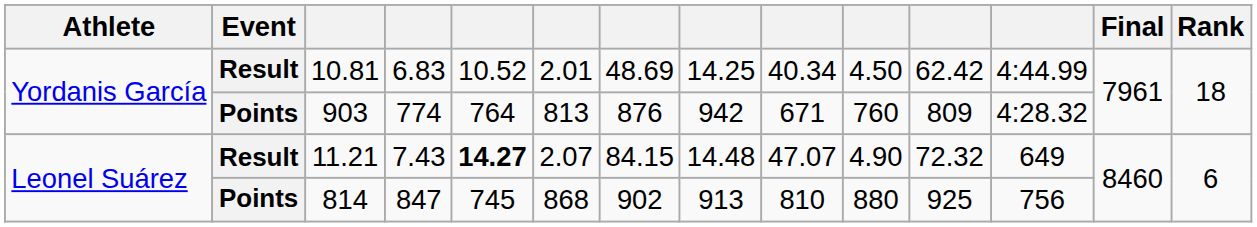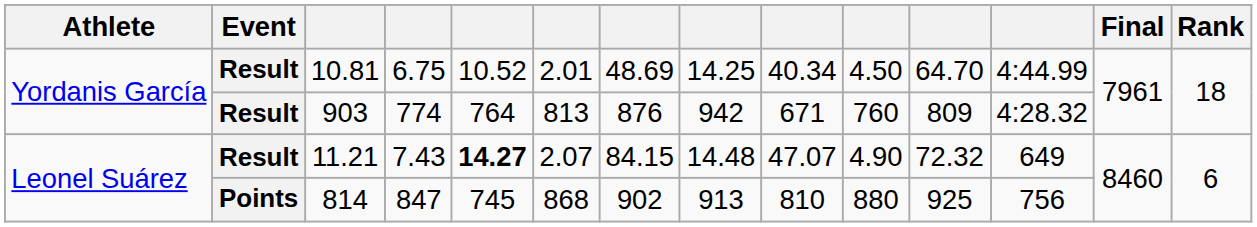 <table class="wikitable" style="font-size:90%">
 <tr>
 <th>Athlete</th>
 <th>Event</th>
 <th></th>
 <th></th>
 <th></th>
 <th></th>
 <th></th>
 <th></th>
 <th></th>
 <th></th>
 <th></th>
 <th></th>
 <th>Final</th>
 <th>Rank</th>
 </tr>
 <tr align=center>
 <td rowspan=2 align=left><a href='#'>Yordanis García</a></td>
 <th style="font-size:95%">Result</th>
 <td>10.81</td>
-<td>6.83</td>
+<td>6.75</td>
 <td>10.52</td>
 <td>2.01</td>
 <td>48.69</td>
 <td>14.25</td>
 <td>40.34</td>
 <td>4.50</td>
-<td>62.42</td>
+<td>64.70</td>
 <td>4:44.99</td>
 <td rowspan=2>7961</td>
 <td rowspan=2>18</td>
 </tr>
 <tr align=center>
-<th style="font-size:95%">Points</th>
+<th style="font-size:95%">Result</th>
 <td>903</td>
 <td>774</td>
 <td>764</td>
 <td>813</td>
 <td>876</td>
 <td>942</td>
 <td>671</td>
 <td>760</td>
 <td>809</td>
 <td>4:28.32</td>
 </tr>
 <tr align=center>
 <td rowspan=2 align=left><a href='#'>Leonel Suárez</a></td>
 <th style="font-size:95%">Result</th>
 <td>11.21</td>
 <td>7.43</td>
 <td><strong>14.27</strong></td>
 <td>2.07</td>
 <td>84.15</td>
 <td>14.48</td>
 <td>47.07</td>
 <td>4.90</td>
 <td>72.32</td>
 <td>649</td>
 <td rowspan=2>8460</td>
 <td rowspan=2>6</td>
 </tr>
 <tr align=center>
 <th style="font-size:95%">Points</th>
 <td>814</td>
 <td>847</td>
 <td>745</td>
 <td>868</td>
 <td>902</td>
 <td>913</td>
 <td>810</td>
 <td>880</td>
 <td>925</td>
 <td>756</td>
 </tr>
 </table>
